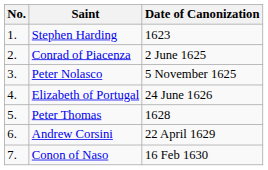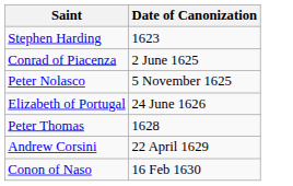 <table class="wikitable">
 <tr>
-<th>No.</th>
 <th>Saint</th>
 <th>Date of Canonization</th>
 </tr>
 <tr>
-<td>1.</td>
 <td><a href='#'>Stephen Harding</a></td>
 <td>1623</td>
 </tr>
 <tr>
-<td>2.</td>
 <td><a href='#'>Conrad of Piacenza</a></td>
 <td>2 June 1625</td>
 </tr>
 <tr>
-<td>3.</td>
 <td><a href='#'>Peter Nolasco</a></td>
 <td>5 November 1625</td>
 </tr>
 <tr>
-<td>4.</td>
 <td><a href='#'>Elizabeth of Portugal</a></td>
 <td>24 June 1626</td>
 </tr>
 <tr>
-<td>5.</td>
 <td><a href='#'>Peter Thomas</a></td>
 <td>1628</td>
 </tr>
 <tr>
-<td>6.</td>
 <td><a href='#'>Andrew Corsini</a></td>
 <td>22 April 1629</td>
 </tr>
 <tr>
-<td>7.</td>
 <td><a href='#'>Conon of Naso</a></td>
 <td>16 Feb 1630</td>
 </tr>
 </table>
